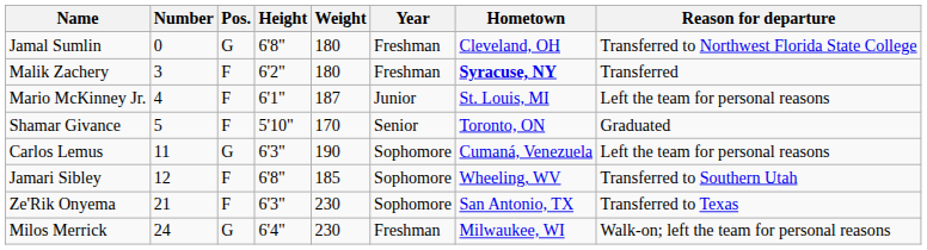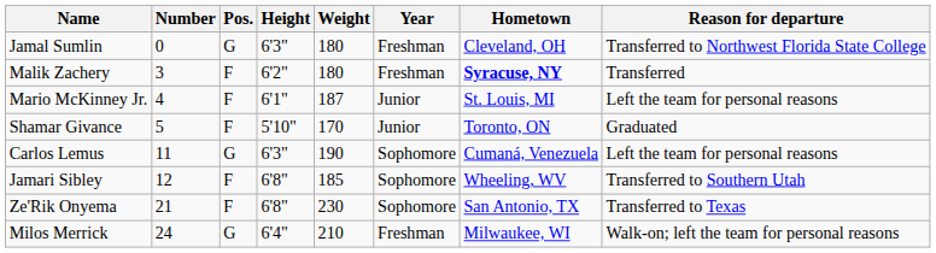 <table class="wikitable sortable" border="1">
 <tr>
 <th>Name</th>
 <th>Number</th>
 <th>Pos.</th>
 <th>Height</th>
 <th>Weight</th>
 <th>Year</th>
 <th>Hometown</th>
 <th class="unsortable">Reason for departure</th>
 </tr>
 <tr>
 <td>Jamal Sumlin</td>
 <td>0</td>
 <td>G</td>
-<td>6'8"</td>
+<td>6'3"</td>
 <td>180</td>
 <td>Freshman</td>
 <td><a href='#'>Cleveland, OH</a></td>
 <td>Transferred to <a href='#'>Northwest Florida State College</a></td>
 </tr>
 <tr>
 <td>Malik Zachery</td>
 <td>3</td>
 <td>F</td>
 <td>6'2"</td>
 <td>180</td>
 <td>Freshman</td>
 <td><strong><a href='#'>Syracuse, NY</a></strong></td>
 <td>Transferred</td>
 </tr>
 <tr>
 <td>Mario McKinney Jr.</td>
 <td>4</td>
 <td>F</td>
 <td>6'1"</td>
 <td>187</td>
 <td>Junior</td>
 <td><a href='#'>St. Louis, MI</a></td>
 <td>Left the team for personal reasons</td>
 </tr>
 <tr>
 <td>Shamar Givance</td>
 <td>5</td>
 <td>F</td>
 <td>5'10"</td>
 <td>170</td>
-<td>Senior</td>
+<td>Junior</td>
 <td><a href='#'>Toronto, ON</a></td>
 <td>Graduated</td>
 </tr>
 <tr>
 <td>Carlos Lemus</td>
 <td>11</td>
 <td>G</td>
 <td>6'3"</td>
 <td>190</td>
 <td>Sophomore</td>
 <td><a href='#'>Cumaná, Venezuela</a></td>
 <td>Left the team for personal reasons</td>
 </tr>
 <tr>
 <td>Jamari Sibley</td>
 <td>12</td>
 <td>F</td>
 <td>6'8"</td>
 <td>185</td>
 <td>Sophomore</td>
 <td><a href='#'>Wheeling, WV</a></td>
 <td>Transferred to <a href='#'>Southern Utah</a></td>
 </tr>
 <tr>
 <td>Ze'Rik Onyema</td>
 <td>21</td>
 <td>F</td>
-<td>6'3"</td>
+<td>6'8"</td>
 <td>230</td>
 <td>Sophomore</td>
 <td><a href='#'>San Antonio, TX</a></td>
 <td>Transferred to <a href='#'>Texas</a></td>
 </tr>
 <tr>
 <td>Milos Merrick</td>
 <td>24</td>
 <td>G</td>
 <td>6'4"</td>
-<td>230</td>
+<td>210</td>
 <td>Freshman</td>
 <td><a href='#'>Milwaukee, WI</a></td>
 <td>Walk-on; left the team for personal reasons</td>
 </tr>
 </table>
